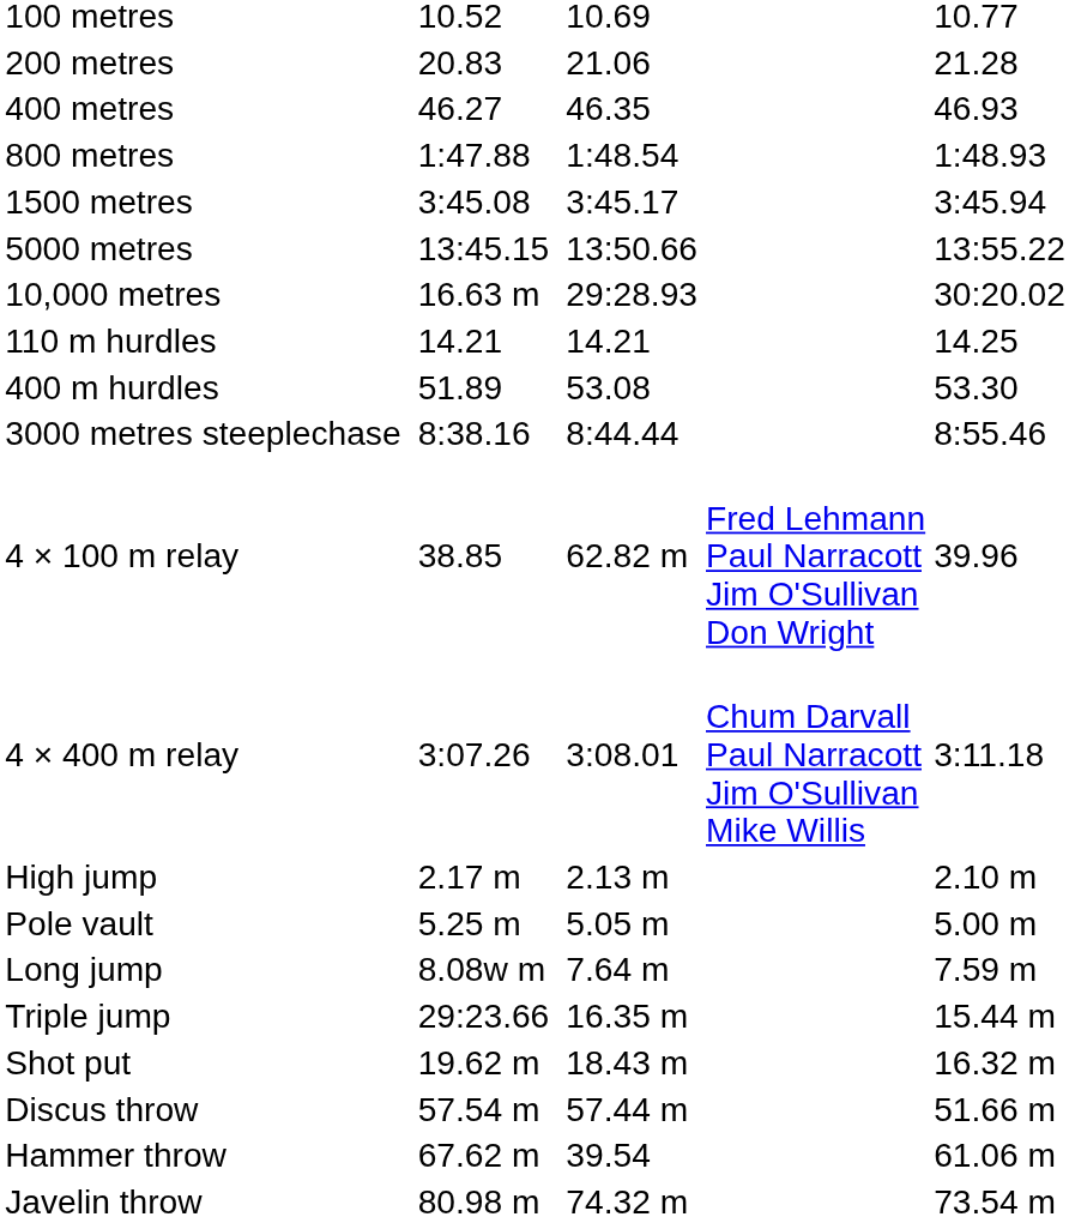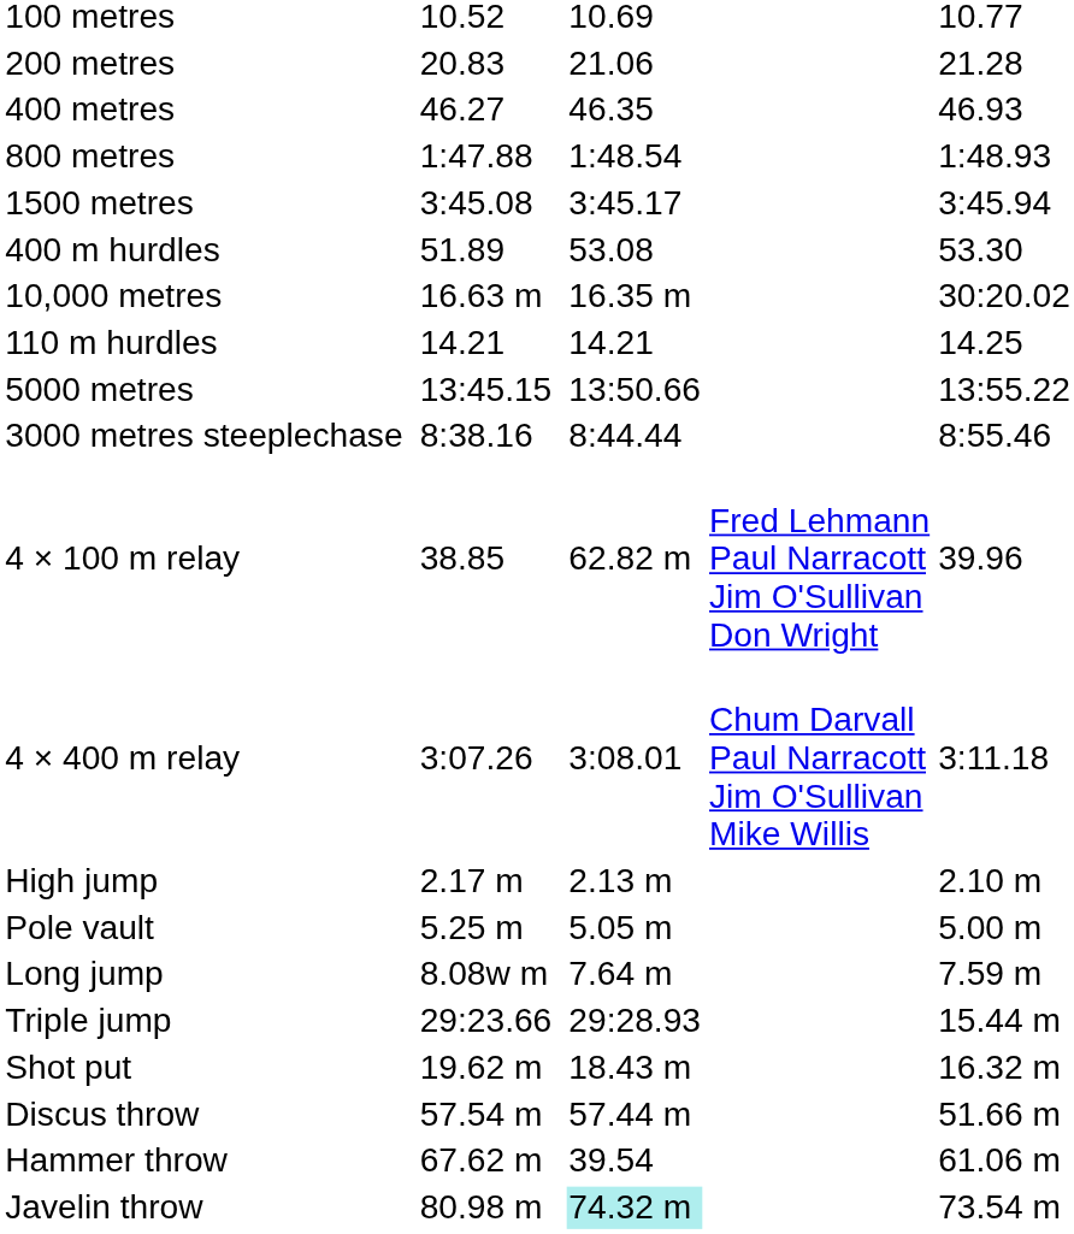 <table>
 <tr>
 <td>100 metres</td>
 <td></td>
 <td>10.52</td>
 <td></td>
 <td>10.69</td>
 <td></td>
 <td>10.77</td>
 </tr>
 <tr>
 <td>200 metres</td>
 <td></td>
 <td>20.83</td>
 <td></td>
 <td>21.06</td>
 <td></td>
 <td>21.28</td>
 </tr>
 <tr>
 <td>400 metres</td>
 <td></td>
 <td>46.27</td>
 <td></td>
 <td>46.35</td>
 <td></td>
 <td>46.93</td>
 </tr>
 <tr>
 <td>800 metres</td>
 <td></td>
 <td>1:47.88</td>
 <td></td>
 <td>1:48.54</td>
 <td></td>
 <td>1:48.93</td>
 </tr>
 <tr>
 <td>1500 metres</td>
 <td></td>
 <td>3:45.08</td>
 <td></td>
 <td>3:45.17</td>
 <td></td>
 <td>3:45.94</td>
 </tr>
 <tr>
-<td>5000 metres</td>
+<td>400 m hurdles</td>
 <td></td>
-<td>13:45.15</td>
+<td>51.89</td>
 <td></td>
-<td>13:50.66</td>
+<td>53.08</td>
 <td></td>
-<td>13:55.22</td>
+<td>53.30</td>
 </tr>
 <tr>
 <td>10,000 metres</td>
 <td></td>
 <td>16.63 m</td>
 <td></td>
-<td>29:28.93</td>
+<td>16.35 m</td>
 <td></td>
 <td>30:20.02</td>
 </tr>
 <tr>
 <td>110 m hurdles</td>
 <td></td>
 <td>14.21</td>
 <td></td>
 <td>14.21</td>
 <td></td>
 <td>14.25</td>
 </tr>
 <tr>
-<td>400 m hurdles</td>
+<td>5000 metres</td>
 <td></td>
-<td>51.89</td>
+<td>13:45.15</td>
 <td></td>
-<td>53.08</td>
+<td>13:50.66</td>
 <td></td>
-<td>53.30</td>
+<td>13:55.22</td>
 </tr>
 <tr>
 <td>3000 metres steeplechase</td>
 <td></td>
 <td>8:38.16</td>
 <td></td>
 <td>8:44.44</td>
 <td></td>
 <td>8:55.46</td>
 </tr>
 <tr>
 <td>4 × 100 m relay</td>
 <td></td>
 <td>38.85</td>
 <td></td>
 <td>62.82 m</td>
 <td><br><a href='#'>Fred Lehmann</a><br><a href='#'>Paul Narracott</a><br><a href='#'>Jim O'Sullivan</a><br><a href='#'>Don Wright</a></td>
 <td>39.96</td>
 </tr>
 <tr>
 <td>4 × 400 m relay</td>
 <td></td>
 <td>3:07.26</td>
 <td></td>
 <td>3:08.01</td>
 <td><br><a href='#'>Chum Darvall</a><br><a href='#'>Paul Narracott</a><br><a href='#'>Jim O'Sullivan</a><br><a href='#'>Mike Willis</a></td>
 <td>3:11.18</td>
 </tr>
 <tr>
 <td>High jump</td>
 <td></td>
 <td>2.17 m</td>
 <td></td>
 <td>2.13 m</td>
 <td></td>
 <td>2.10 m</td>
 </tr>
 <tr>
 <td>Pole vault</td>
 <td></td>
 <td>5.25 m</td>
 <td></td>
 <td>5.05 m</td>
 <td></td>
 <td>5.00 m</td>
 </tr>
 <tr>
 <td>Long jump</td>
 <td></td>
 <td>8.08w m</td>
 <td></td>
 <td>7.64 m </td>
 <td></td>
 <td>7.59 m</td>
 </tr>
 <tr>
 <td>Triple jump</td>
 <td></td>
 <td>29:23.66</td>
 <td></td>
-<td>16.35 m</td>
+<td>29:28.93</td>
 <td></td>
 <td>15.44 m</td>
 </tr>
 <tr>
 <td>Shot put</td>
 <td></td>
 <td>19.62 m</td>
 <td></td>
 <td>18.43 m</td>
 <td></td>
 <td>16.32 m</td>
 </tr>
 <tr>
 <td>Discus throw</td>
 <td></td>
 <td>57.54 m</td>
 <td></td>
 <td>57.44 m</td>
 <td></td>
 <td>51.66 m</td>
 </tr>
 <tr>
 <td>Hammer throw</td>
 <td></td>
 <td>67.62 m</td>
 <td></td>
 <td>39.54</td>
 <td></td>
 <td>61.06 m</td>
 </tr>
 <tr>
 <td>Javelin throw</td>
 <td></td>
 <td>80.98 m</td>
 <td></td>
-<td>74.32 m</td>
+<td style="background: paleturquoise;">74.32 m</td>
 <td></td>
 <td>73.54 m</td>
 </tr>
 </table>
